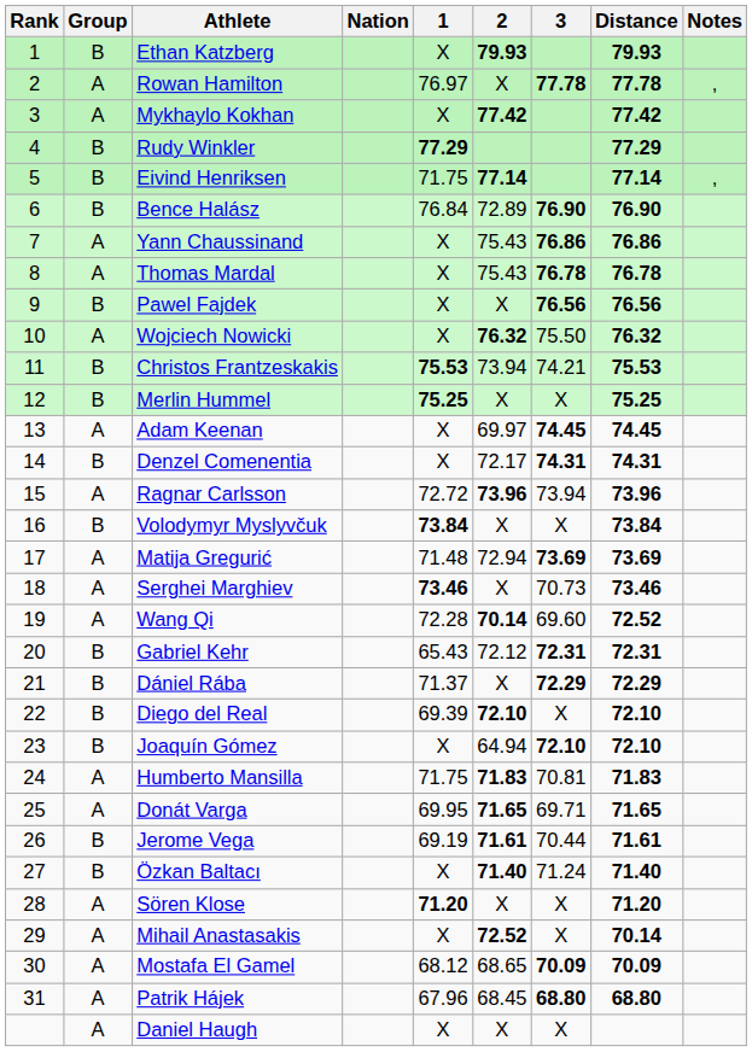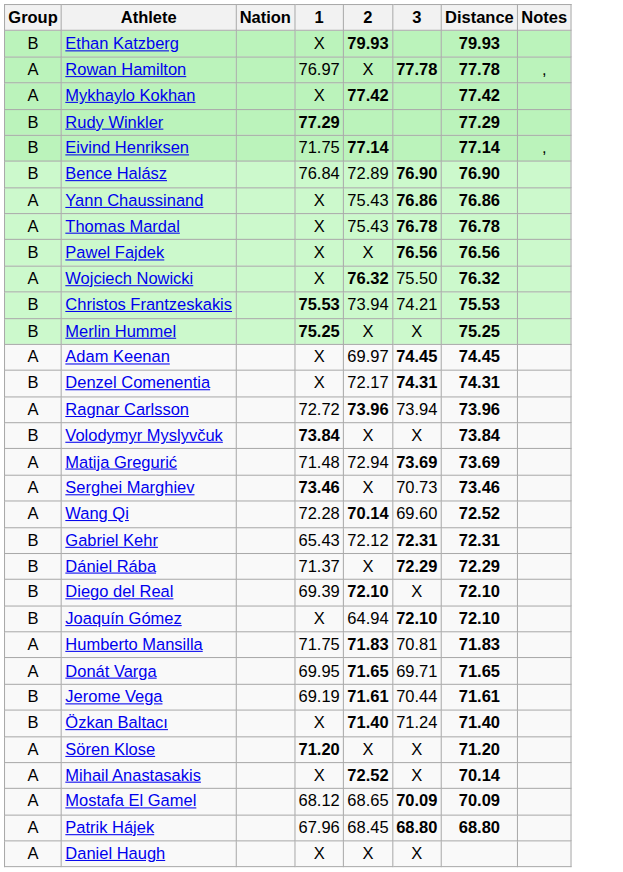 <table class="wikitable sortable" style="text-align:center">
 <tr>
-<th>Rank</th>
 <th>Group</th>
 <th>Athlete</th>
 <th>Nation</th>
 <th>1</th>
 <th>2</th>
 <th>3</th>
 <th>Distance</th>
 <th>Notes</th>
 </tr>
 <tr bgcolor=bbf3bb>
-<td>1</td>
 <td>B</td>
 <td align="left"><a href='#'>Ethan Katzberg</a></td>
 <td align="left"></td>
 <td>X</td>
 <td><strong>79.93</strong></td>
 <td data-sort-value="1.00"></td>
 <td><strong>79.93</strong></td>
 <td></td>
 </tr>
 <tr bgcolor=bbf3bb>
-<td>2</td>
 <td>A</td>
 <td align=left><a href='#'>Rowan Hamilton</a></td>
 <td align=left></td>
 <td>76.97</td>
 <td>X</td>
 <td><strong>77.78</strong></td>
 <td><strong>77.78</strong></td>
 <td>, </td>
 </tr>
 <tr bgcolor=bbf3bb>
-<td>3</td>
 <td>A</td>
 <td align=left><a href='#'>Mykhaylo Kokhan</a></td>
 <td align=left></td>
 <td>X</td>
 <td><strong>77.42</strong></td>
 <td></td>
 <td><strong>77.42</strong></td>
 <td></td>
 </tr>
 <tr bgcolor=bbf3bb>
-<td>4</td>
 <td>B</td>
 <td align="left"><a href='#'>Rudy Winkler</a></td>
 <td align="left"></td>
 <td><strong>77.29</strong></td>
 <td data-sort-value="1.00"></td>
 <td></td>
 <td><strong>77.29</strong></td>
 <td></td>
 </tr>
 <tr bgcolor=bbf3bb>
-<td>5</td>
 <td>B</td>
 <td align="left"><a href='#'>Eivind Henriksen</a></td>
 <td align="left"></td>
 <td>71.75</td>
 <td><strong>77.14</strong></td>
 <td></td>
 <td><strong>77.14</strong></td>
 <td>, </td>
 </tr>
 <tr bgcolor=ccf9cc>
-<td>6</td>
 <td>B</td>
 <td align="left"><a href='#'>Bence Halász</a></td>
 <td align="left"></td>
 <td>76.84</td>
 <td>72.89</td>
 <td><strong>76.90</strong></td>
 <td><strong>76.90</strong></td>
 <td></td>
 </tr>
 <tr bgcolor=ccf9cc>
-<td>7</td>
 <td>A</td>
 <td align=left><a href='#'>Yann Chaussinand</a></td>
 <td align=left></td>
 <td>X</td>
 <td>75.43</td>
 <td><strong>76.86</strong></td>
 <td><strong>76.86</strong></td>
 <td></td>
 </tr>
 <tr bgcolor=ccf9cc>
-<td>8</td>
 <td>A</td>
 <td align=left><a href='#'>Thomas Mardal</a></td>
 <td align=left></td>
 <td>X</td>
 <td>75.43</td>
 <td><strong>76.78</strong></td>
 <td><strong>76.78</strong></td>
 <td></td>
 </tr>
 <tr bgcolor=ccf9cc>
-<td>9</td>
 <td>B</td>
 <td align="left"><a href='#'>Pawel Fajdek</a></td>
 <td align="left"></td>
 <td>X</td>
 <td>X</td>
 <td><strong>76.56</strong></td>
 <td><strong>76.56</strong></td>
 <td></td>
 </tr>
 <tr bgcolor=ccf9cc>
-<td>10</td>
 <td>A</td>
 <td align=left><a href='#'>Wojciech Nowicki</a></td>
 <td align=left></td>
 <td>X</td>
 <td><strong>76.32</strong></td>
 <td>75.50</td>
 <td><strong>76.32</strong></td>
 <td></td>
 </tr>
 <tr bgcolor=ccf9cc>
-<td>11</td>
 <td>B</td>
 <td align="left"><a href='#'>Christos Frantzeskakis</a></td>
 <td align="left"></td>
 <td><strong>75.53</strong></td>
 <td>73.94</td>
 <td>74.21</td>
 <td><strong>75.53</strong></td>
 <td></td>
 </tr>
 <tr bgcolor=ccf9cc>
-<td>12</td>
 <td>B</td>
 <td align="left"><a href='#'>Merlin Hummel</a></td>
 <td align="left"></td>
 <td><strong>75.25</strong></td>
 <td>X</td>
 <td>X</td>
 <td><strong>75.25</strong></td>
 <td></td>
 </tr>
 <tr>
-<td>13</td>
 <td>A</td>
 <td align="left"><a href='#'>Adam Keenan</a></td>
 <td align="left"></td>
 <td>X</td>
 <td>69.97</td>
 <td><strong>74.45</strong></td>
 <td><strong>74.45</strong></td>
 <td></td>
 </tr>
 <tr>
-<td>14</td>
 <td>B</td>
 <td align="left"><a href='#'>Denzel Comenentia</a></td>
 <td align="left"></td>
 <td>X</td>
 <td>72.17</td>
 <td><strong>74.31</strong></td>
 <td><strong>74.31</strong></td>
 <td></td>
 </tr>
 <tr>
-<td>15</td>
 <td>A</td>
 <td align=left><a href='#'>Ragnar Carlsson</a></td>
 <td align=left></td>
 <td>72.72</td>
 <td><strong>73.96</strong></td>
 <td>73.94</td>
 <td><strong>73.96</strong></td>
 <td></td>
 </tr>
 <tr>
-<td>16</td>
 <td>B</td>
 <td align="left"><a href='#'>Volodymyr Myslyvčuk</a></td>
 <td align="left"></td>
 <td><strong>73.84</strong></td>
 <td>X</td>
 <td>X</td>
 <td><strong>73.84</strong></td>
 <td></td>
 </tr>
 <tr>
-<td>17</td>
 <td>A</td>
 <td align=left><a href='#'>Matija Gregurić</a></td>
 <td align=left></td>
 <td>71.48</td>
 <td>72.94</td>
 <td><strong>73.69</strong></td>
 <td><strong>73.69</strong></td>
 <td></td>
 </tr>
 <tr>
-<td>18</td>
 <td>A</td>
 <td align=left><a href='#'>Serghei Marghiev</a></td>
 <td align=left></td>
 <td><strong>73.46</strong></td>
 <td>X</td>
 <td>70.73</td>
 <td><strong>73.46</strong></td>
 <td></td>
 </tr>
 <tr>
-<td>19</td>
 <td>A</td>
 <td align="left"><a href='#'>Wang Qi</a></td>
 <td align="left"></td>
 <td>72.28</td>
 <td><strong>70.14</strong></td>
 <td>69.60</td>
 <td><strong>72.52</strong></td>
 <td></td>
 </tr>
 <tr>
-<td>20</td>
 <td>B</td>
 <td align="left"><a href='#'>Gabriel Kehr</a></td>
 <td align="left"></td>
 <td>65.43</td>
 <td>72.12</td>
 <td><strong>72.31</strong></td>
 <td><strong>72.31</strong></td>
 <td></td>
 </tr>
 <tr>
-<td>21</td>
 <td>B</td>
 <td align="left"><a href='#'>Dániel Rába</a></td>
 <td align="left"></td>
 <td>71.37</td>
 <td>X</td>
 <td><strong>72.29</strong></td>
 <td><strong>72.29</strong></td>
 <td></td>
 </tr>
 <tr>
-<td>22</td>
 <td>B</td>
 <td align="left"><a href='#'>Diego del Real</a></td>
 <td align="left"></td>
 <td>69.39</td>
 <td><strong>72.10</strong></td>
 <td>X</td>
 <td><strong>72.10</strong></td>
 <td></td>
 </tr>
 <tr>
-<td>23</td>
 <td>B</td>
 <td align=left><a href='#'>Joaquín Gómez</a></td>
 <td align=left></td>
 <td>X</td>
 <td>64.94</td>
 <td><strong>72.10</strong></td>
 <td><strong>72.10</strong></td>
 <td></td>
 </tr>
 <tr>
-<td>24</td>
 <td>A</td>
 <td align=left><a href='#'>Humberto Mansilla</a></td>
 <td align=left></td>
 <td>71.75</td>
 <td><strong>71.83</strong></td>
 <td>70.81</td>
 <td><strong>71.83</strong></td>
 <td></td>
 </tr>
 <tr>
-<td>25</td>
 <td>A</td>
 <td align=left><a href='#'>Donát Varga</a></td>
 <td align=left></td>
 <td>69.95</td>
 <td><strong>71.65</strong></td>
 <td>69.71</td>
 <td><strong>71.65</strong></td>
 <td></td>
 </tr>
 <tr>
-<td>26</td>
 <td>B</td>
 <td align="left"><a href='#'>Jerome Vega</a></td>
 <td align="left"></td>
 <td>69.19</td>
 <td><strong>71.61</strong></td>
 <td>70.44</td>
 <td><strong>71.61</strong></td>
 <td></td>
 </tr>
 <tr>
-<td>27</td>
 <td>B</td>
 <td align="left"><a href='#'>Özkan Baltacı</a></td>
 <td align="left"></td>
 <td>X</td>
 <td><strong>71.40</strong></td>
 <td>71.24</td>
 <td><strong>71.40</strong></td>
 <td></td>
 </tr>
 <tr>
-<td>28</td>
 <td>A</td>
 <td align="left"><a href='#'>Sören Klose</a></td>
 <td align="left"></td>
 <td><strong>71.20</strong></td>
 <td>X</td>
 <td>X</td>
 <td><strong>71.20</strong></td>
 <td></td>
 </tr>
 <tr>
-<td>29</td>
 <td>A</td>
 <td align=left><a href='#'>Mihail Anastasakis</a></td>
 <td align=left></td>
 <td>X</td>
 <td><strong>72.52</strong></td>
 <td>X</td>
 <td><strong>70.14</strong></td>
 <td></td>
 </tr>
 <tr>
-<td>30</td>
 <td>A</td>
 <td align="left"><a href='#'>Mostafa El Gamel</a></td>
 <td align="left"></td>
 <td>68.12</td>
 <td>68.65</td>
 <td><strong>70.09</strong></td>
 <td><strong>70.09</strong></td>
 <td></td>
 </tr>
 <tr>
-<td>31</td>
 <td>A</td>
 <td align=left><a href='#'>Patrik Hájek</a></td>
 <td align=left></td>
 <td>67.96</td>
 <td>68.45</td>
 <td><strong>68.80</strong></td>
 <td><strong>68.80</strong></td>
 <td></td>
 </tr>
 <tr>
-<td></td>
 <td>A</td>
 <td align="left"><a href='#'>Daniel Haugh</a></td>
 <td align="left"></td>
 <td>X</td>
 <td>X</td>
 <td data-sort-value="1.00">X</td>
 <td><strong></strong></td>
 <td></td>
 </tr>
 </table>
